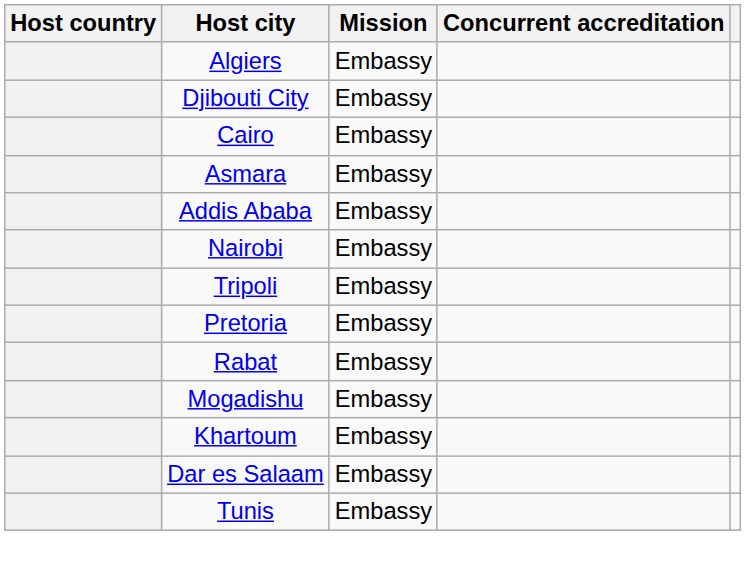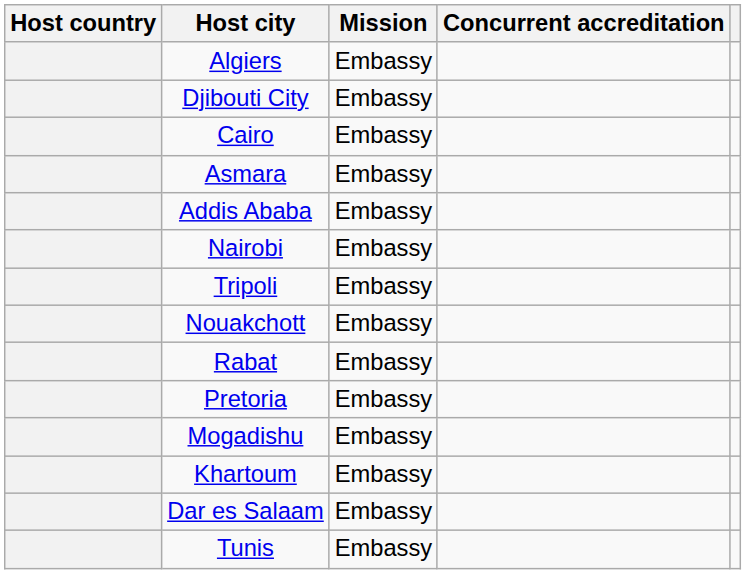 <table class="wikitable plainrowheaders" style="text-align:center">
 <tr>
 <th scope="col">Host country</th>
 <th scope="col">Host city</th>
 <th scope="col">Mission</th>
 <th scope="col">Concurrent accreditation</th>
 <th scope="col"></th>
 </tr>
 <tr>
 <th scope="row"></th>
 <td><a href='#'>Algiers</a></td>
 <td>Embassy</td>
 <td></td>
 <td></td>
 </tr>
 <tr>
 <th scope="row"></th>
 <td><a href='#'>Djibouti City</a></td>
 <td>Embassy</td>
 <td></td>
 <td></td>
 </tr>
 <tr>
 <th scope="row"></th>
 <td><a href='#'>Cairo</a></td>
 <td>Embassy</td>
 <td></td>
 <td></td>
 </tr>
 <tr>
 <th scope="row"></th>
 <td><a href='#'>Asmara</a></td>
 <td>Embassy</td>
 <td></td>
 <td></td>
 </tr>
 <tr>
 <th scope="row"></th>
 <td><a href='#'>Addis Ababa</a></td>
 <td>Embassy</td>
 <td></td>
 <td></td>
 </tr>
 <tr>
 <th scope="row"></th>
 <td><a href='#'>Nairobi</a></td>
 <td>Embassy</td>
 <td></td>
 <td></td>
 </tr>
 <tr>
 <th scope="row"></th>
 <td><a href='#'>Tripoli</a></td>
 <td>Embassy</td>
 <td></td>
 <td></td>
 </tr>
 <tr>
 <th scope="row"></th>
-<td><a href='#'>Pretoria</a></td>
+<td><a href='#'>Nouakchott</a></td>
 <td>Embassy</td>
 <td></td>
 <td></td>
 </tr>
 <tr>
 <th scope="row"></th>
 <td><a href='#'>Rabat</a></td>
+<td>Embassy</td>
+<td></td>
+<td></td>
+</tr>
+<tr>
+<th scope="row"></th>
+<td><a href='#'>Pretoria</a></td>
 <td>Embassy</td>
 <td></td>
 <td></td>
 </tr>
 <tr>
 <th scope="row"></th>
 <td><a href='#'>Mogadishu</a></td>
 <td>Embassy</td>
 <td></td>
 <td></td>
 </tr>
 <tr>
 <th scope="row"></th>
 <td><a href='#'>Khartoum</a></td>
 <td>Embassy</td>
 <td></td>
 <td></td>
 </tr>
 <tr>
 <th scope="row"></th>
 <td><a href='#'>Dar es Salaam</a></td>
 <td>Embassy</td>
 <td></td>
 <td></td>
 </tr>
 <tr>
 <th scope="row"></th>
 <td><a href='#'>Tunis</a></td>
 <td>Embassy</td>
 <td></td>
 <td></td>
 </tr>
 </table>
